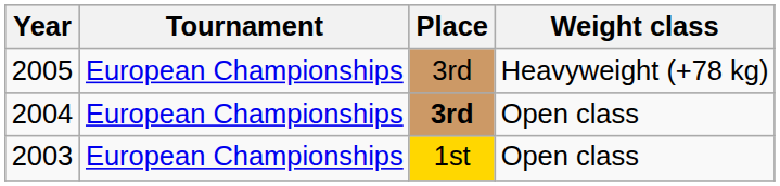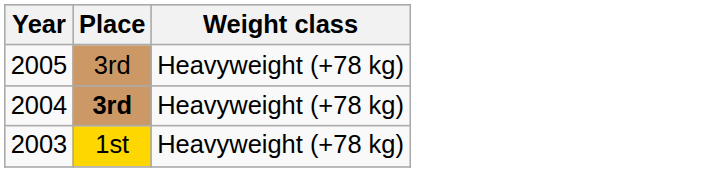 <table class=wikitable>
 <tr>
 <th>Year</th>
-<th>Tournament</th>
 <th>Place</th>
 <th>Weight class</th>
 </tr>
 <tr>
 <td>2005</td>
-<td><a href='#'>European Championships</a></td>
 <td bgcolor="cc9966" align="center">3rd</td>
 <td>Heavyweight (+78 kg)</td>
 </tr>
 <tr>
 <td>2004</td>
-<td><a href='#'>European Championships</a></td>
 <td bgcolor="cc9966" align="center"><strong>3rd</strong></td>
-<td>Open class</td>
+<td>Heavyweight (+78 kg)</td>
 </tr>
 <tr>
 <td>2003</td>
-<td><a href='#'>European Championships</a></td>
 <td bgcolor="gold" align="center">1st</td>
-<td>Open class</td>
+<td>Heavyweight (+78 kg)</td>
 </tr>
 </table>
